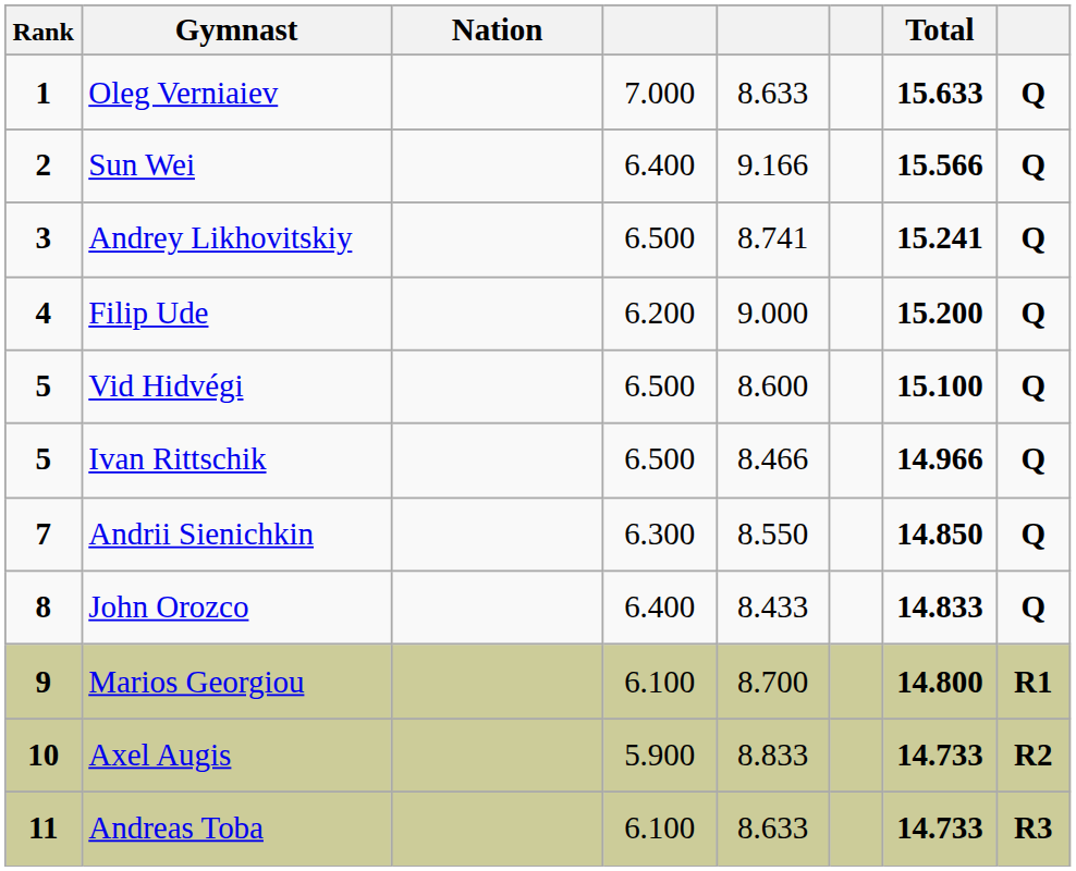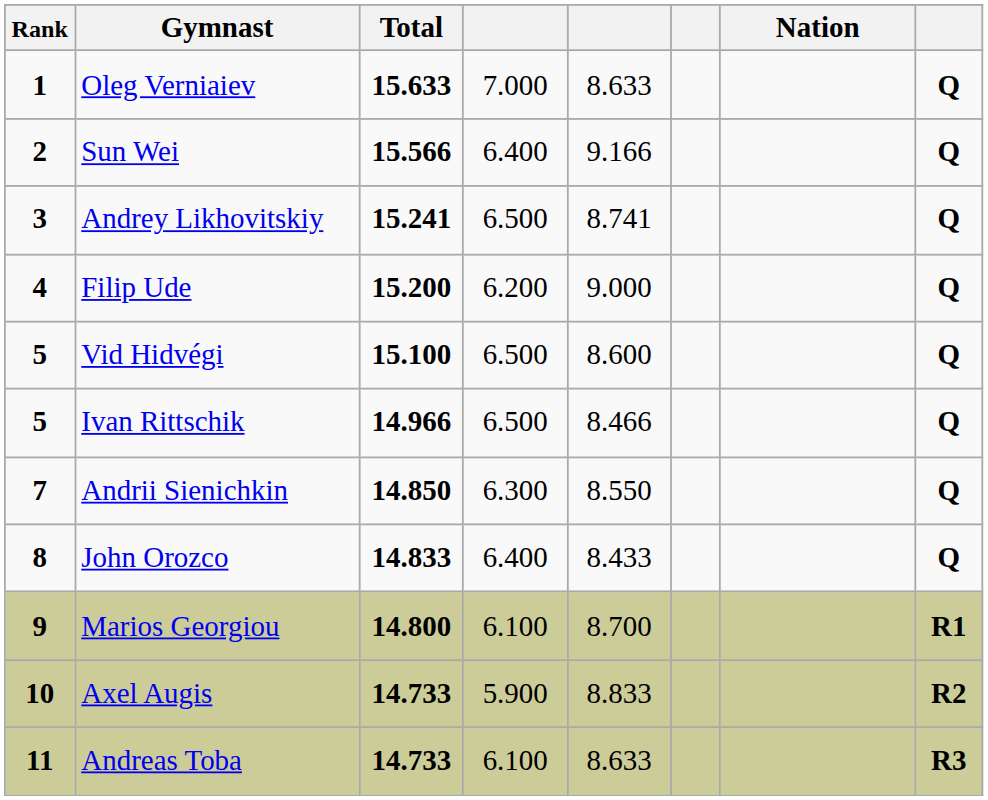 <table class="wikitable sortable" style="text-align:center;">
 <tr>
 <th scope="col" style="width:15px;"><small>Rank</small></th>
 <th scope="col" style="width:150px;">Gymnast</th>
-<th scope="col" style="width:100px;">Nation</th>
+<th scope="col" style="width:50px;">Total</th>
 <th scope="col" style="width:50px;"><small></small></th>
 <th scope="col" style="width:50px;"><small></small></th>
 <th scope="col" style="width:20px;"><small></small></th>
-<th scope="col" style="width:50px;">Total</th>
+<th scope="col" style="width:100px;">Nation</th>
 <th scope="col" style="width:30px;"><small></small></th>
 </tr>
 <tr>
 <td scope="row" style="text-align:center"><strong>1</strong></td>
 <td style="height:30px; text-align:left;"><a href='#'>Oleg Verniaiev</a></td>
-<td style="text-align:left;"></td>
+<td><strong>15.633</strong></td>
 <td>7.000</td>
 <td>8.633</td>
 <td></td>
-<td><strong>15.633</strong></td>
+<td style="text-align:left;"></td>
 <td><strong>Q</strong></td>
 </tr>
 <tr>
 <td scope="row" style="text-align:center"><strong>2</strong></td>
 <td style="height:30px; text-align:left;"><a href='#'>Sun Wei</a></td>
-<td style="text-align:left;"></td>
+<td><strong>15.566</strong></td>
 <td>6.400</td>
 <td>9.166</td>
 <td></td>
-<td><strong>15.566</strong></td>
+<td style="text-align:left;"></td>
 <td><strong>Q</strong></td>
 </tr>
 <tr>
 <td scope="row" style="text-align:center"><strong>3</strong></td>
 <td style="height:30px; text-align:left;"><a href='#'>Andrey Likhovitskiy</a></td>
-<td style="text-align:left;"></td>
+<td><strong>15.241</strong></td>
 <td>6.500</td>
 <td>8.741</td>
 <td></td>
-<td><strong>15.241</strong></td>
+<td style="text-align:left;"></td>
 <td><strong>Q</strong></td>
 </tr>
 <tr>
 <td scope="row" style="text-align:center"><strong>4</strong></td>
 <td style="height:30px; text-align:left;"><a href='#'>Filip Ude</a></td>
-<td style="text-align:left;"></td>
+<td><strong>15.200</strong></td>
 <td>6.200</td>
 <td>9.000</td>
 <td></td>
-<td><strong>15.200</strong></td>
+<td style="text-align:left;"></td>
 <td><strong>Q</strong></td>
 </tr>
 <tr>
 <td scope="row" style="text-align:center"><strong>5</strong></td>
 <td style="height:30px; text-align:left;"><a href='#'>Vid Hidvégi</a></td>
-<td style="text-align:left;"></td>
+<td><strong>15.100</strong></td>
 <td>6.500</td>
 <td>8.600</td>
 <td></td>
-<td><strong>15.100</strong></td>
+<td style="text-align:left;"></td>
 <td><strong>Q</strong></td>
 </tr>
 <tr>
 <td scope="row" style="text-align:center"><strong>5</strong></td>
 <td style="height:30px; text-align:left;"><a href='#'>Ivan Rittschik</a></td>
-<td style="text-align:left;"></td>
+<td><strong>14.966</strong></td>
 <td>6.500</td>
 <td>8.466</td>
 <td></td>
-<td><strong>14.966</strong></td>
+<td style="text-align:left;"></td>
 <td><strong>Q</strong></td>
 </tr>
 <tr>
 <td scope="row" style="text-align:center"><strong>7</strong></td>
 <td style="height:30px; text-align:left;"><a href='#'>Andrii Sienichkin</a></td>
-<td style="text-align:left;"></td>
+<td><strong>14.850</strong></td>
 <td>6.300</td>
 <td>8.550</td>
 <td></td>
-<td><strong>14.850</strong></td>
+<td style="text-align:left;"></td>
 <td><strong>Q</strong></td>
 </tr>
 <tr>
 <td scope="row" style="text-align:center"><strong>8</strong></td>
 <td style="height:30px; text-align:left;"><a href='#'>John Orozco</a></td>
-<td style="text-align:left;"></td>
+<td><strong>14.833</strong></td>
 <td>6.400</td>
 <td>8.433</td>
 <td></td>
-<td><strong>14.833</strong></td>
+<td style="text-align:left;"></td>
 <td><strong>Q</strong></td>
 </tr>
 <tr style="background:#CCCC99;">
 <td scope="row" style="text-align:center"><strong>9</strong></td>
 <td style="height:30px; text-align:left;"><a href='#'>Marios Georgiou</a></td>
-<td style="text-align:left;"></td>
+<td><strong>14.800</strong></td>
 <td>6.100</td>
 <td>8.700</td>
 <td></td>
-<td><strong>14.800</strong></td>
+<td style="text-align:left;"></td>
 <td><strong>R1</strong></td>
 </tr>
 <tr style="background:#CCCC99;">
 <td scope="row" style="text-align:center"><strong>10</strong></td>
 <td style="height:30px; text-align:left;"><a href='#'>Axel Augis</a></td>
-<td style="text-align:left;"></td>
+<td><strong>14.733</strong></td>
 <td>5.900</td>
 <td>8.833</td>
 <td></td>
-<td><strong>14.733</strong></td>
+<td style="text-align:left;"></td>
 <td><strong>R2</strong></td>
 </tr>
 <tr style="background:#CCCC99;">
 <td scope="row" style="text-align:center"><strong>11</strong></td>
 <td style="height:30px; text-align:left;"><a href='#'>Andreas Toba</a></td>
-<td style="text-align:left;"></td>
+<td><strong>14.733</strong></td>
 <td>6.100</td>
 <td>8.633</td>
 <td></td>
-<td><strong>14.733</strong></td>
+<td style="text-align:left;"></td>
 <td><strong>R3</strong></td>
 </tr>
 </table>
